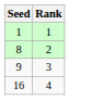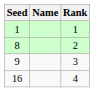 <table class="wikitable" style="text-align:center;">
 <tr>
 <th>Seed</th>
+<th>Name</th>
 <th>Rank</th>
 </tr>
 <tr bgcolor="#ccffcc">
 <td>1</td>
+<td align=left></td>
 <td>1</td>
 </tr>
 <tr bgcolor="#ccffcc">
 <td>8</td>
+<td align=left></td>
 <td>2</td>
 </tr>
 <tr>
 <td>9</td>
+<td align=left></td>
 <td>3</td>
 </tr>
 <tr>
 <td>16</td>
+<td align=left></td>
 <td>4</td>
 </tr>
 </table>
